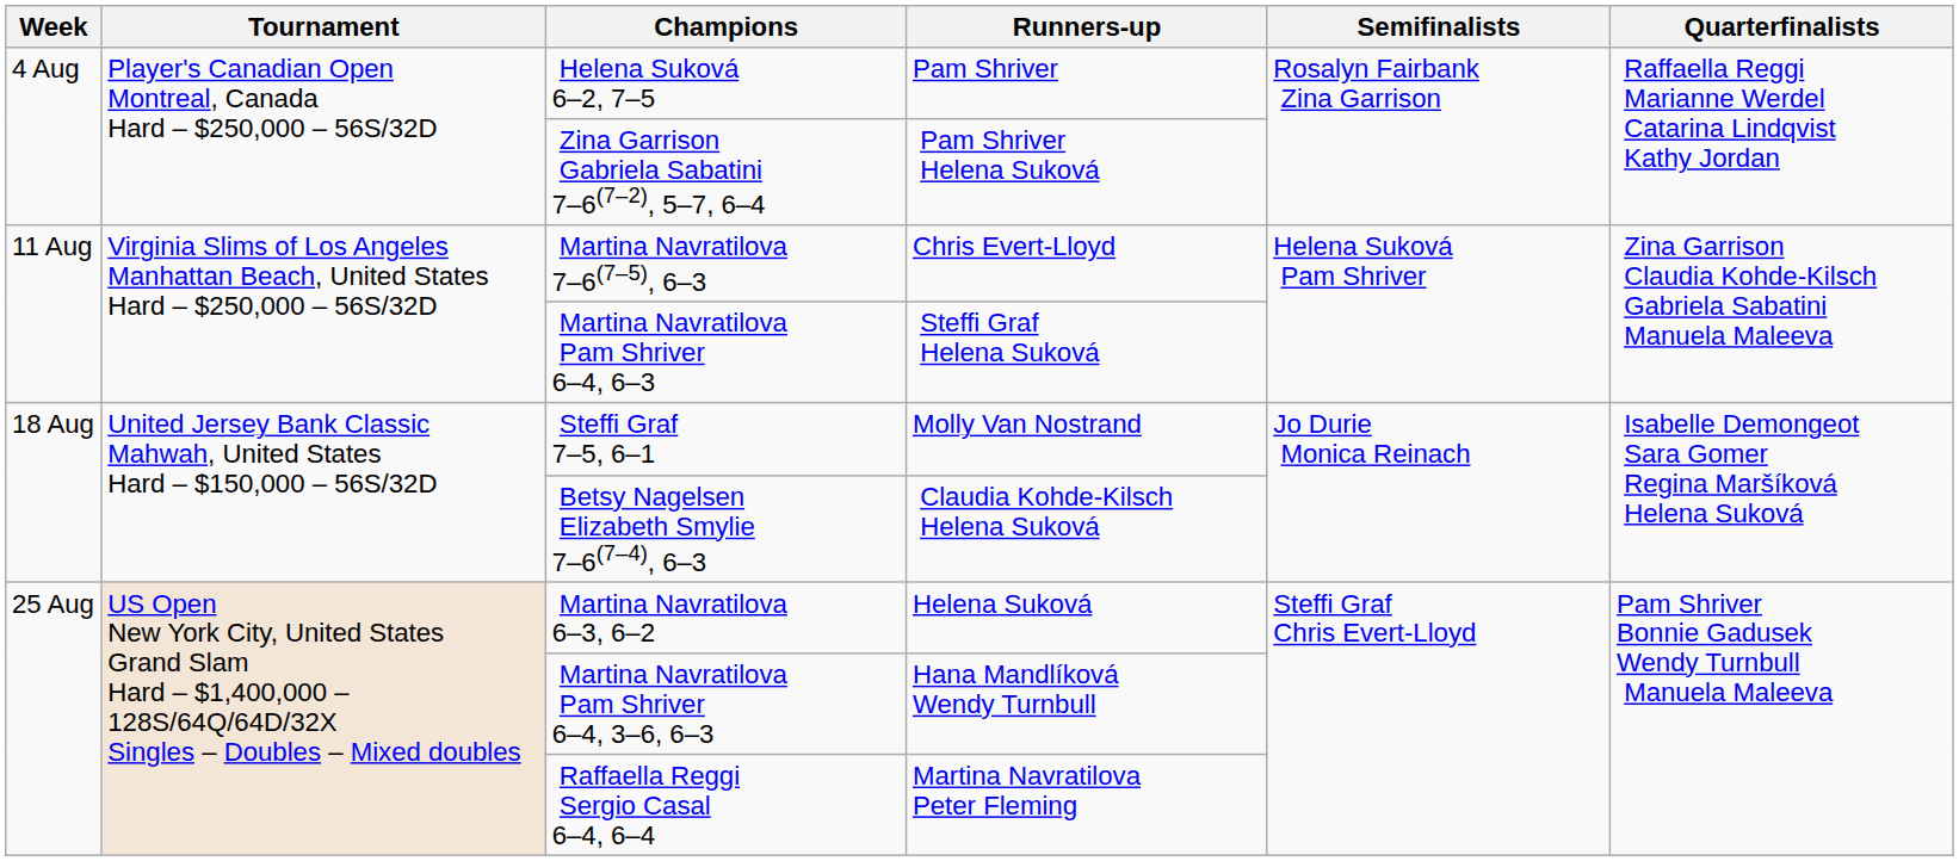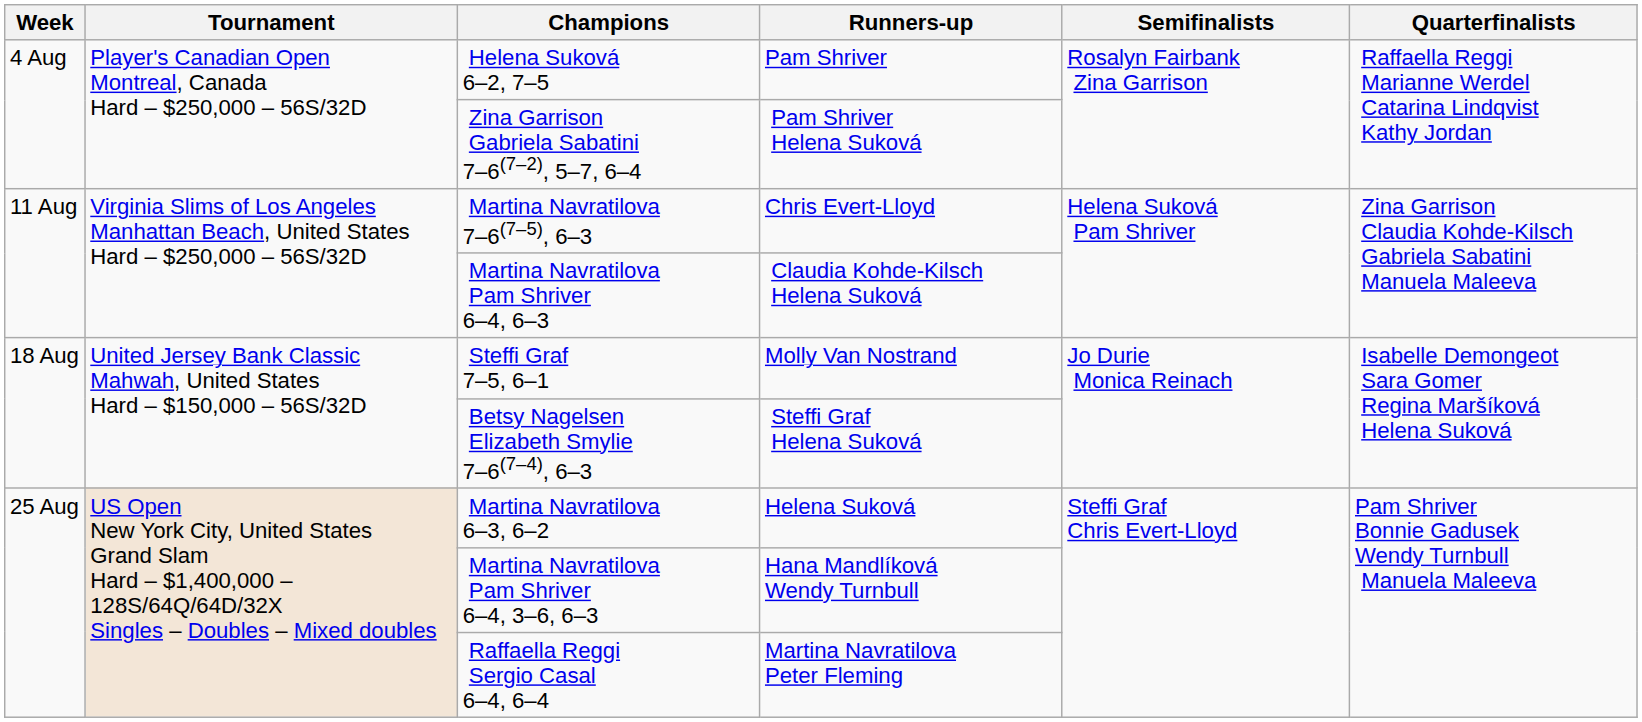 <table class=wikitable style=font-size:95%>
 <tr>
 <th style="width:48px;">Week</th>
 <th style="width:248px;">Tournament</th>
 <th style="width:200px;">Champions</th>
 <th style="width:200px;">Runners-up</th>
 <th style="width:190px;">Semifinalists</th>
 <th style="width:190px;">Quarterfinalists</th>
 </tr>
 <tr valign="top">
 <td rowspan=2>4 Aug</td>
 <td rowspan=2><a href='#'>Player's Canadian Open</a><br> <a href='#'>Montreal</a>, Canada<br>Hard – $250,000 – 56S/32D</td>
 <td> <a href='#'>Helena Suková</a><br>6–2, 7–5</td>
 <td> <a href='#'>Pam Shriver</a></td>
 <td rowspan=2> <a href='#'>Rosalyn Fairbank</a><br> <a href='#'>Zina Garrison</a></td>
 <td rowspan=2> <a href='#'>Raffaella Reggi</a><br> <a href='#'>Marianne Werdel</a><br>  <a href='#'>Catarina Lindqvist</a><br> <a href='#'>Kathy Jordan</a></td>
 </tr>
 <tr valign="top">
 <td> <a href='#'>Zina Garrison</a><br> <a href='#'>Gabriela Sabatini</a><br> 7–6<sup>(7–2)</sup>, 5–7, 6–4</td>
 <td> <a href='#'>Pam Shriver</a><br> <a href='#'>Helena Suková</a></td>
 </tr>
 <tr valign="top">
 <td rowspan=2>11 Aug</td>
 <td rowspan=2><a href='#'>Virginia Slims of Los Angeles</a><br> <a href='#'>Manhattan Beach</a>, United States<br>Hard – $250,000 – 56S/32D</td>
 <td> <a href='#'>Martina Navratilova</a><br>7–6<sup>(7–5)</sup>, 6–3</td>
 <td> <a href='#'>Chris Evert-Lloyd</a></td>
 <td rowspan=2> <a href='#'>Helena Suková</a><br> <a href='#'>Pam Shriver</a></td>
 <td rowspan=2> <a href='#'>Zina Garrison</a><br> <a href='#'>Claudia Kohde-Kilsch</a>  <a href='#'>Gabriela Sabatini</a><br> <a href='#'>Manuela Maleeva</a></td>
 </tr>
 <tr valign="top">
 <td> <a href='#'>Martina Navratilova</a><br> <a href='#'>Pam Shriver</a><br> 6–4, 6–3</td>
-<td> <a href='#'>Steffi Graf</a><br> <a href='#'>Helena Suková</a></td>
+<td> <a href='#'>Claudia Kohde-Kilsch</a><br> <a href='#'>Helena Suková</a></td>
 </tr>
 <tr valign=top>
 <td rowspan=2>18 Aug</td>
 <td rowspan=2><a href='#'>United Jersey Bank Classic</a><br> <a href='#'>Mahwah</a>, United States<br>Hard – $150,000 – 56S/32D</td>
 <td> <a href='#'>Steffi Graf</a><br>7–5, 6–1</td>
 <td> <a href='#'>Molly Van Nostrand</a></td>
 <td rowspan=2> <a href='#'>Jo Durie</a><br> <a href='#'>Monica Reinach</a></td>
 <td rowspan=2> <a href='#'>Isabelle Demongeot</a><br> <a href='#'>Sara Gomer</a><br>  <a href='#'>Regina Maršíková</a><br> <a href='#'>Helena Suková</a></td>
 </tr>
 <tr valign="top">
 <td> <a href='#'>Betsy Nagelsen</a><br> <a href='#'>Elizabeth Smylie</a> <br> 7–6<sup>(7–4)</sup>, 6–3</td>
-<td> <a href='#'>Claudia Kohde-Kilsch</a><br> <a href='#'>Helena Suková</a></td>
+<td> <a href='#'>Steffi Graf</a><br> <a href='#'>Helena Suková</a></td>
 </tr>
 <tr valign=top>
 <td rowspan=3>25 Aug</td>
 <td rowspan=3 style="background:#F3E6D7;"><a href='#'>US Open</a><br> New York City, United States<br>Grand Slam <br>Hard – $1,400,000 – 128S/64Q/64D/32X <br><a href='#'>Singles</a> – <a href='#'>Doubles</a> – <a href='#'>Mixed doubles</a></td>
 <td> <a href='#'>Martina Navratilova</a> <br>6–3, 6–2</td>
 <td> <a href='#'>Helena Suková</a></td>
 <td rowspan=3> <a href='#'>Steffi Graf</a> <br> <a href='#'>Chris Evert-Lloyd</a> <br></td>
 <td rowspan=3> <a href='#'>Pam Shriver</a> <br> <a href='#'>Bonnie Gadusek</a><br>  <a href='#'>Wendy Turnbull</a><br> <a href='#'>Manuela Maleeva</a></td>
 </tr>
 <tr valign="top">
 <td> <a href='#'>Martina Navratilova</a><br> <a href='#'>Pam Shriver</a> <br>6–4, 3–6, 6–3</td>
 <td> <a href='#'>Hana Mandlíková</a><br>  <a href='#'>Wendy Turnbull</a></td>
 </tr>
 <tr valign="top">
 <td> <a href='#'>Raffaella Reggi</a><br> <a href='#'>Sergio Casal</a> <br>6–4, 6–4</td>
 <td> <a href='#'>Martina Navratilova</a><br>  <a href='#'>Peter Fleming</a></td>
 </tr>
 </table>
